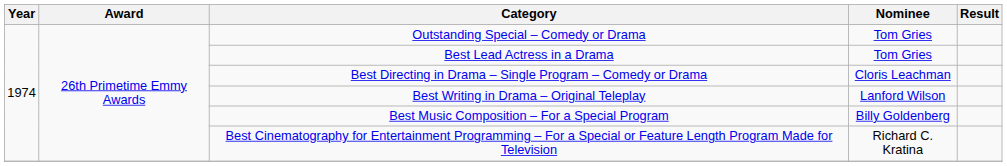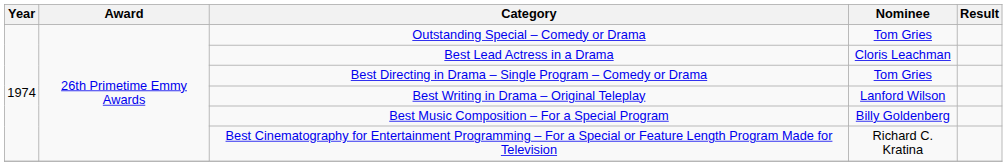 <table class="wikitable sortable plainrowheaders" style="text-align:center;">
 <tr>
 <th>Year</th>
 <th>Award</th>
 <th>Category</th>
 <th>Nominee</th>
 <th>Result</th>
 </tr>
 <tr>
 <td rowspan="6">1974</td>
 <td rowspan="6"><a href='#'>26th Primetime Emmy Awards</a></td>
 <td><a href='#'>Outstanding Special – Comedy or Drama</a></td>
 <td><a href='#'>Tom Gries</a></td>
 <td></td>
 </tr>
 <tr>
 <td><a href='#'>Best Lead Actress in a Drama</a></td>
-<td><a href='#'>Tom Gries</a></td>
+<td><a href='#'>Cloris Leachman</a></td>
 <td></td>
 </tr>
 <tr>
 <td><a href='#'>Best Directing in Drama – Single Program – Comedy or Drama</a></td>
-<td><a href='#'>Cloris Leachman</a></td>
+<td><a href='#'>Tom Gries</a></td>
 <td></td>
 </tr>
 <tr>
 <td><a href='#'>Best Writing in Drama – Original Teleplay</a></td>
 <td><a href='#'>Lanford Wilson</a></td>
 <td></td>
 </tr>
 <tr>
 <td><a href='#'>Best Music Composition – For a Special Program</a></td>
 <td><a href='#'>Billy Goldenberg</a></td>
 <td></td>
 </tr>
 <tr>
 <td><a href='#'>Best Cinematography for Entertainment Programming – For a Special or Feature Length Program Made for Television</a></td>
 <td>Richard C. Kratina</td>
 <td></td>
 </tr>
 <tr>
 </tr>
 </table>
